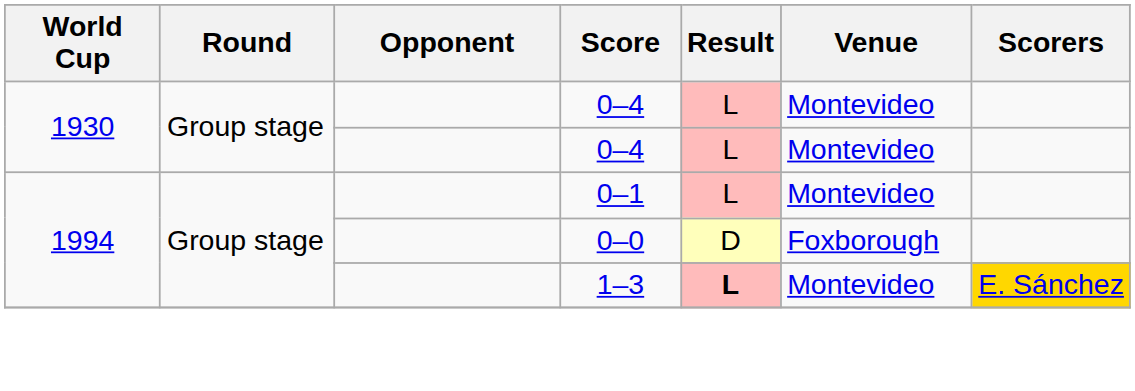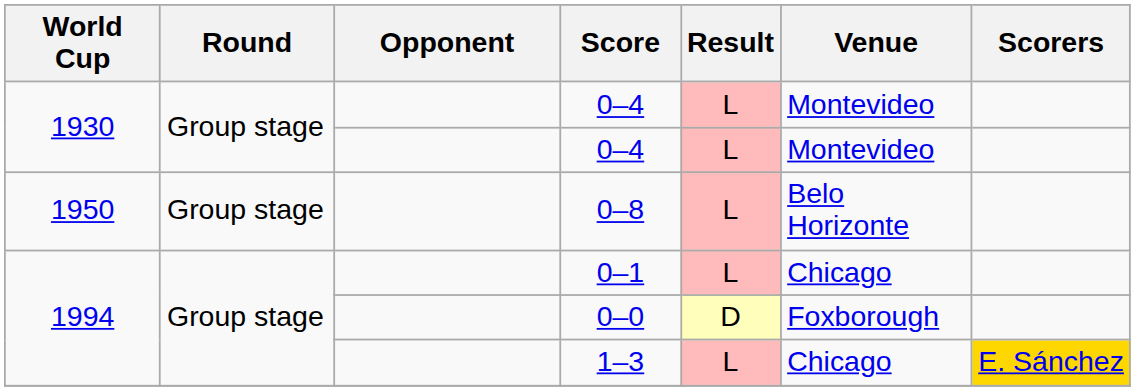 <table class="wikitable" style="text-align:left;">
 <tr>
 <th width=80>World Cup</th>
 <th width=90>Round</th>
 <th width=120>Opponent</th>
 <th width=60>Score</th>
 <th width=40>Result</th>
 <th width=100>Venue</th>
 <th>Scorers</th>
 </tr>
 <tr>
 <td rowspan="2" align=center><a href='#'>1930</a></td>
 <td rowspan="2">Group stage</td>
 <td></td>
 <td align=center><a href='#'>0–4</a></td>
 <td align=center bgcolor="#ffbbbb">L</td>
 <td><a href='#'>Montevideo</a></td>
 <td></td>
 </tr>
 <tr>
 <td></td>
 <td align=center><a href='#'>0–4</a></td>
 <td align=center bgcolor="#ffbbbb">L</td>
 <td><a href='#'>Montevideo</a></td>
 <td></td>
 </tr>
 <tr>
+<td rowspan="1" align=center><a href='#'>1950</a></td>
+<td rowspan="1">Group stage</td>
+<td></td>
+<td align=center><a href='#'>0–8</a></td>
+<td align=center bgcolor="#ffbbbb">L</td>
+<td><a href='#'>Belo Horizonte</a></td>
+<td></td>
+</tr>
+<tr>
 <td rowspan="3" align=center><a href='#'>1994</a></td>
 <td rowspan="3">Group stage</td>
 <td></td>
 <td align=center><a href='#'>0–1</a></td>
 <td align=center bgcolor="#ffbbbb">L</td>
-<td><a href='#'>Montevideo</a></td>
+<td><a href='#'>Chicago</a></td>
 <td></td>
 </tr>
 <tr>
 <td></td>
 <td align=center><a href='#'>0–0</a></td>
 <td align=center bgcolor="#ffffbb">D</td>
 <td><a href='#'>Foxborough</a></td>
 <td></td>
 </tr>
 <tr>
 <td></td>
 <td align=center><a href='#'>1–3</a></td>
-<td align=center bgcolor="#ffbbbb"><strong>L</strong></td>
-<td><a href='#'>Montevideo</a></td>
+<td align=center bgcolor="#ffbbbb">L</td>
+<td><a href='#'>Chicago</a></td>
 <td style="background: gold;"><a href='#'>E. Sánchez</a></td>
 </tr>
 <tr>
 </tr>
 </table>
